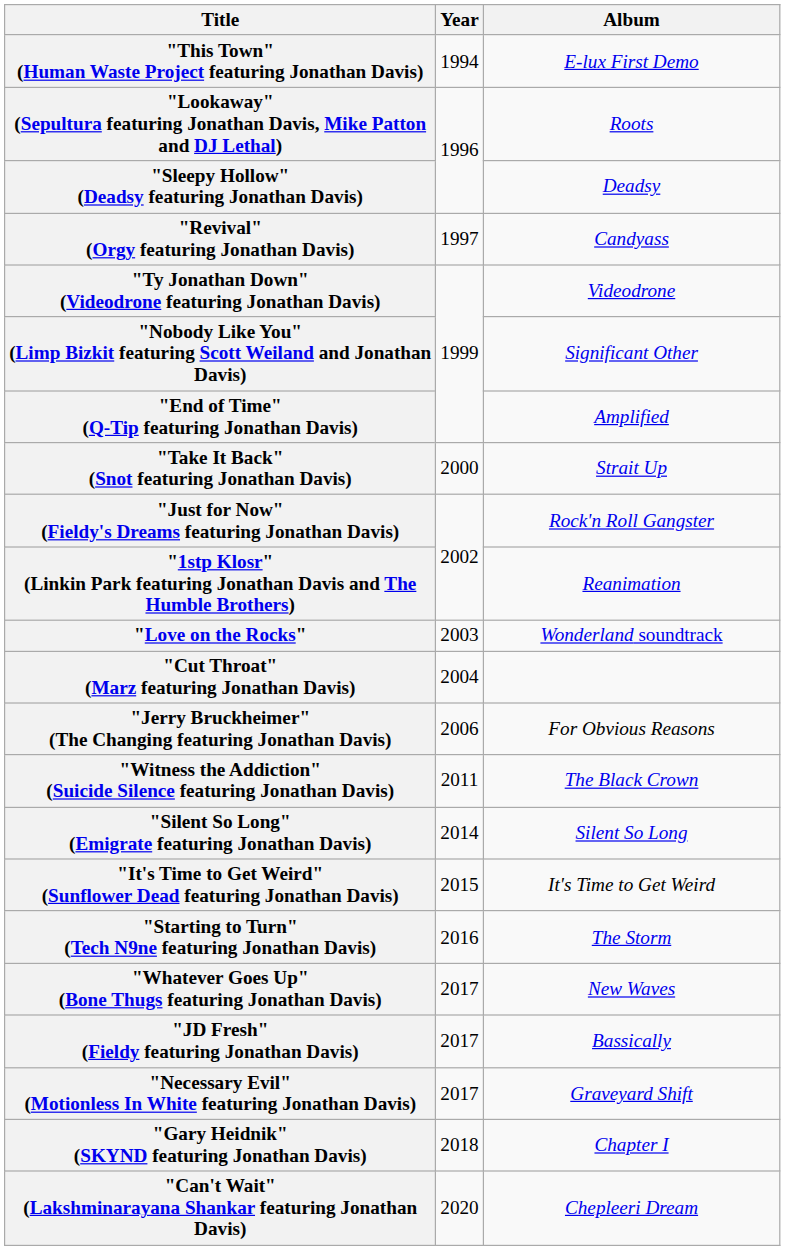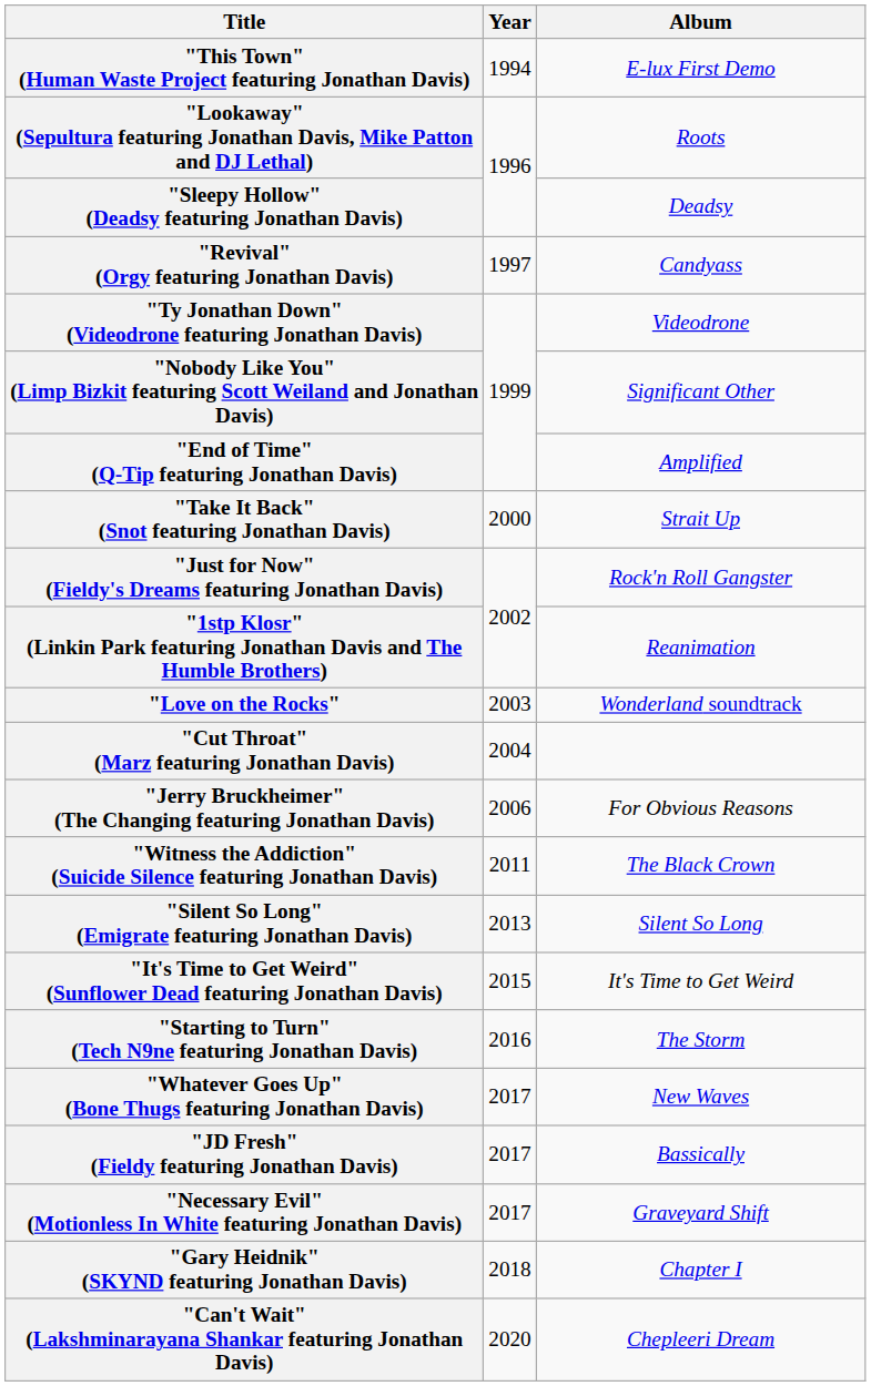 <table class="wikitable plainrowheaders" style="text-align:center;">
 <tr>
 <th scope="col" style="width:22em;">Title</th>
 <th scope="col">Year</th>
 <th scope="col" style="width:15em;">Album</th>
 </tr>
 <tr>
 <th scope="row">"This Town"<br><span>(<a href='#'>Human Waste Project</a> featuring Jonathan Davis)</span></th>
 <td>1994</td>
 <td><em><a href='#'>E-lux First Demo</a></em></td>
 </tr>
 <tr>
 <th scope="row">"Lookaway"<br><span>(<a href='#'>Sepultura</a> featuring Jonathan Davis, <a href='#'>Mike Patton</a> and <a href='#'>DJ Lethal</a>)</span></th>
 <td rowspan="2">1996</td>
 <td><em><a href='#'>Roots</a></em></td>
 </tr>
 <tr>
 <th scope="row">"Sleepy Hollow"<br><span>(<a href='#'>Deadsy</a> featuring Jonathan Davis)</span></th>
 <td><em><a href='#'>Deadsy</a></em></td>
 </tr>
 <tr>
 <th scope="row">"Revival"<br><span>(<a href='#'>Orgy</a> featuring Jonathan Davis)</span></th>
 <td>1997</td>
 <td><em><a href='#'>Candyass</a></em></td>
 </tr>
 <tr>
 <th scope="row">"Ty Jonathan Down"<br><span>(<a href='#'>Videodrone</a> featuring Jonathan Davis)</span></th>
 <td rowspan="3">1999</td>
 <td><em><a href='#'>Videodrone</a></em></td>
 </tr>
 <tr>
 <th scope="row">"Nobody Like You"<br><span>(<a href='#'>Limp Bizkit</a> featuring <a href='#'>Scott Weiland</a> and Jonathan Davis)</span></th>
 <td><em><a href='#'>Significant Other</a></em></td>
 </tr>
 <tr>
 <th scope="row">"End of Time"<br><span>(<a href='#'>Q-Tip</a> featuring Jonathan Davis)</span></th>
 <td><em><a href='#'>Amplified</a></em></td>
 </tr>
 <tr>
 <th scope="row">"Take It Back"<br><span>(<a href='#'>Snot</a> featuring Jonathan Davis)</span></th>
 <td>2000</td>
 <td><em><a href='#'>Strait Up</a></em></td>
 </tr>
 <tr>
 <th scope="row">"Just for Now"<br><span>(<a href='#'>Fieldy's Dreams</a> featuring Jonathan Davis)</span></th>
 <td rowspan="2">2002</td>
 <td><em><a href='#'>Rock'n Roll Gangster</a></em></td>
 </tr>
 <tr>
 <th scope="row">"<a href='#'>1stp Klosr</a>"<br><span>(Linkin Park featuring Jonathan Davis and <a href='#'>The Humble Brothers</a>)</span></th>
 <td><em><a href='#'>Reanimation</a></em></td>
 </tr>
 <tr>
 <th scope="row">"<a href='#'>Love on the Rocks</a>"</th>
 <td>2003</td>
 <td><a href='#'><em>Wonderland</em> soundtrack</a></td>
 </tr>
 <tr>
 <th scope="row">"Cut Throat"<br><span>(<a href='#'>Marz</a> featuring Jonathan Davis)</span></th>
 <td>2004</td>
 <td><em></em></td>
 </tr>
 <tr>
 <th scope="row">"Jerry Bruckheimer"<br><span>(The Changing featuring Jonathan Davis)</span></th>
 <td>2006</td>
 <td><em>For Obvious Reasons</em></td>
 </tr>
 <tr>
 <th scope="row">"Witness the Addiction"<br><span>(<a href='#'>Suicide Silence</a> featuring Jonathan Davis)</span></th>
 <td>2011</td>
 <td><em><a href='#'>The Black Crown</a></em></td>
 </tr>
 <tr>
 <th scope= "row">"Silent So Long"<br><span>(<a href='#'>Emigrate</a> featuring Jonathan Davis)</span></th>
-<td>2014</td>
+<td>2013</td>
 <td><em><a href='#'>Silent So Long</a></em></td>
 </tr>
 <tr>
 <th scope= "row">"It's Time to Get Weird"<br><span>(<a href='#'>Sunflower Dead</a> featuring Jonathan Davis)</span></th>
 <td>2015</td>
 <td><em>It's Time to Get Weird</em></td>
 </tr>
 <tr>
 <th scope= "row">"Starting to Turn"<br><span>(<a href='#'>Tech N9ne</a> featuring Jonathan Davis)</span></th>
 <td>2016</td>
 <td><em><a href='#'>The Storm</a></em></td>
 </tr>
 <tr>
 <th scope= "row">"Whatever Goes Up"<br><span>(<a href='#'>Bone Thugs</a> featuring Jonathan Davis)</span></th>
 <td>2017</td>
 <td><em><a href='#'>New Waves</a></em></td>
 </tr>
 <tr>
 <th scope= "row">"JD Fresh"<br><span>(<a href='#'>Fieldy</a> featuring Jonathan Davis)</span></th>
 <td>2017</td>
 <td><em><a href='#'>Bassically</a></em></td>
 </tr>
 <tr>
 <th scope= "row">"Necessary Evil"<br><span>(<a href='#'>Motionless In White</a> featuring Jonathan Davis)</span></th>
 <td>2017</td>
 <td><em><a href='#'>Graveyard Shift</a></em></td>
 </tr>
 <tr>
 <th scope= "row">"Gary Heidnik"<br><span>(<a href='#'>SKYND</a> featuring Jonathan Davis)</span></th>
 <td>2018</td>
 <td><em><a href='#'>Chapter I</a></em></td>
 </tr>
 <tr>
 <th scope= "row">"Can't Wait"<br><span>(<a href='#'>Lakshminarayana Shankar</a> featuring Jonathan Davis)</span></th>
 <td>2020</td>
 <td><em><a href='#'>Chepleeri Dream</a></em></td>
 </tr>
 </table>
